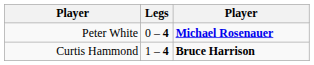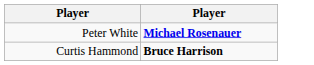 <table class=wikitable style="text-align:center">
 <tr>
 <th width=177>Player</th>
-<th width=36>Legs</th>
 <th width=177>Player</th>
 </tr>
 <tr align=left>
 <td align=right>Peter White </td>
-<td align=center>0 – <strong>4</strong></td>
 <td> <strong><a href='#'>Michael Rosenauer</a></strong></td>
 </tr>
 <tr align=left>
 <td align=right>Curtis Hammond </td>
-<td align=center>1 – <strong>4</strong></td>
 <td> <strong>Bruce Harrison</strong></td>
 </tr>
 </table>
